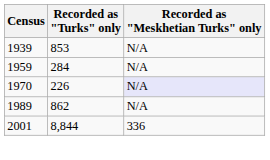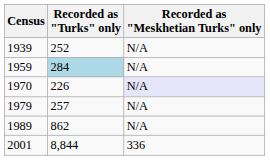 <table class="wikitable sortable">
 <tr>
 <th>Census</th>
 <th>Recorded as <br> "Turks" only</th>
 <th>Recorded as <br> "Meskhetian Turks" only</th>
 </tr>
 <tr>
 <td>1939</td>
-<td>853</td>
+<td>252</td>
 <td>N/A</td>
 </tr>
 <tr>
 <td>1959</td>
-<td>284</td>
+<td style="background: lightblue;">284</td>
 <td>N/A</td>
 </tr>
 <tr>
 <td>1970</td>
 <td>226</td>
 <td style="background: lavender;">N/A</td>
+</tr>
+<tr>
+<td>1979</td>
+<td>257</td>
+<td>N/A</td>
 </tr>
 <tr>
 <td>1989</td>
 <td>862</td>
 <td>N/A</td>
 </tr>
 <tr>
 <td>2001</td>
 <td>8,844</td>
 <td>336</td>
 </tr>
 </table>
